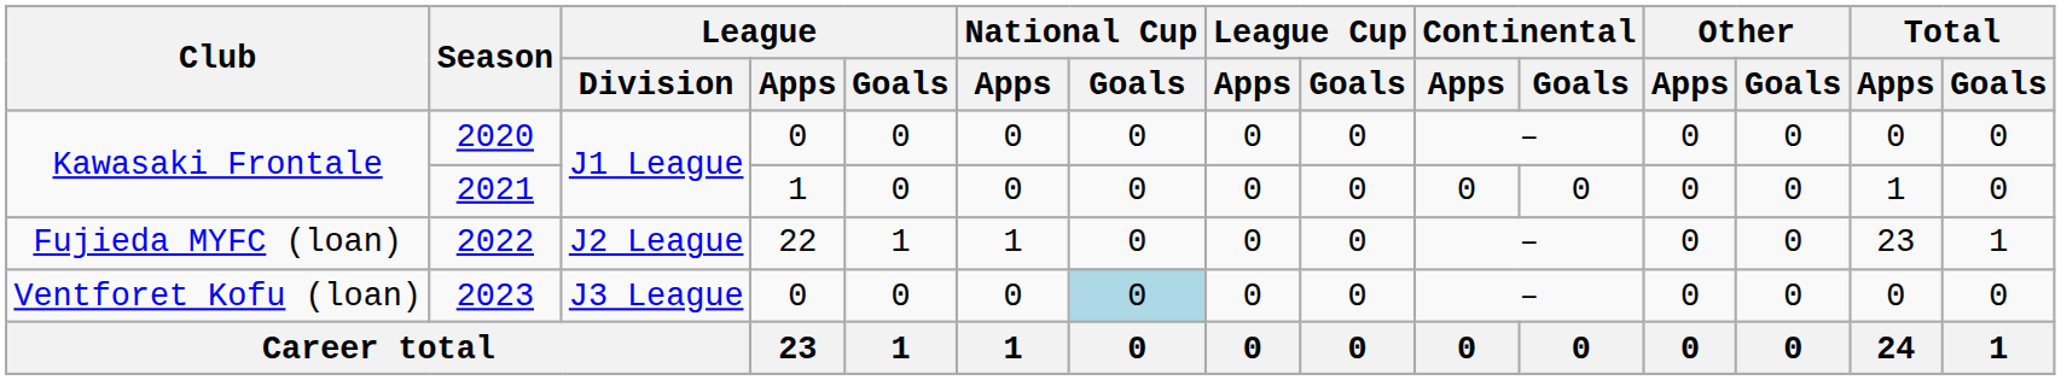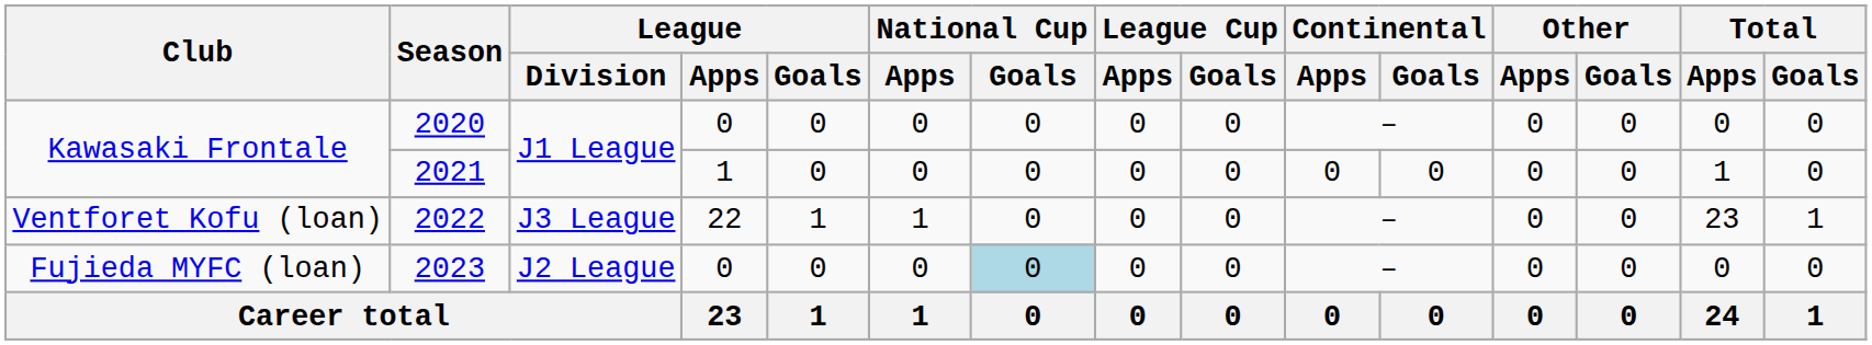 <table class="wikitable" style="text-align: center">
 <tr>
 <th rowspan="2">Club</th>
 <th rowspan="2">Season</th>
 <th colspan="3">League</th>
 <th colspan="2">National Cup</th>
 <th colspan="2">League Cup</th>
 <th colspan="2">Continental</th>
 <th colspan="2">Other</th>
 <th colspan="2">Total</th>
 </tr>
 <tr>
 <th>Division</th>
 <th>Apps</th>
 <th>Goals</th>
 <th>Apps</th>
 <th>Goals</th>
 <th>Apps</th>
 <th>Goals</th>
 <th>Apps</th>
 <th>Goals</th>
 <th>Apps</th>
 <th>Goals</th>
 <th>Apps</th>
 <th>Goals</th>
 </tr>
 <tr>
 <td rowspan="2"><a href='#'>Kawasaki Frontale</a></td>
 <td><a href='#'>2020</a></td>
 <td rowspan="2"><a href='#'>J1 League</a></td>
 <td>0</td>
 <td>0</td>
 <td>0</td>
 <td>0</td>
 <td>0</td>
 <td>0</td>
 <td colspan="2">–</td>
 <td>0</td>
 <td>0</td>
 <td>0</td>
 <td>0</td>
 </tr>
 <tr>
 <td><a href='#'>2021</a></td>
 <td>1</td>
 <td>0</td>
 <td>0</td>
 <td>0</td>
 <td>0</td>
 <td>0</td>
 <td>0</td>
 <td>0</td>
 <td>0</td>
 <td>0</td>
 <td>1</td>
 <td>0</td>
 </tr>
 <tr>
-<td><a href='#'>Fujieda MYFC</a> (loan)</td>
+<td><a href='#'>Ventforet Kofu</a> (loan)</td>
 <td><a href='#'>2022</a></td>
-<td><a href='#'>J2 League</a></td>
+<td><a href='#'>J3 League</a></td>
 <td>22</td>
 <td>1</td>
 <td>1</td>
 <td>0</td>
 <td>0</td>
 <td>0</td>
 <td colspan="2">–</td>
 <td>0</td>
 <td>0</td>
 <td>23</td>
 <td>1</td>
 </tr>
 <tr>
-<td><a href='#'>Ventforet Kofu</a> (loan)</td>
+<td><a href='#'>Fujieda MYFC</a> (loan)</td>
 <td><a href='#'>2023</a></td>
-<td><a href='#'>J3 League</a></td>
+<td><a href='#'>J2 League</a></td>
 <td>0</td>
 <td>0</td>
 <td>0</td>
 <td style="background: lightblue;">0</td>
 <td>0</td>
 <td>0</td>
 <td colspan="2">–</td>
 <td>0</td>
 <td>0</td>
 <td>0</td>
 <td>0</td>
 </tr>
 <tr>
 <th colspan=3>Career total</th>
 <th>23</th>
 <th>1</th>
 <th>1</th>
 <th>0</th>
 <th>0</th>
 <th>0</th>
 <th>0</th>
 <th>0</th>
 <th>0</th>
 <th>0</th>
 <th>24</th>
 <th>1</th>
 </tr>
 </table>
